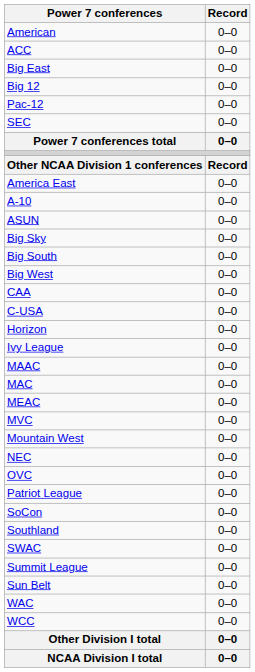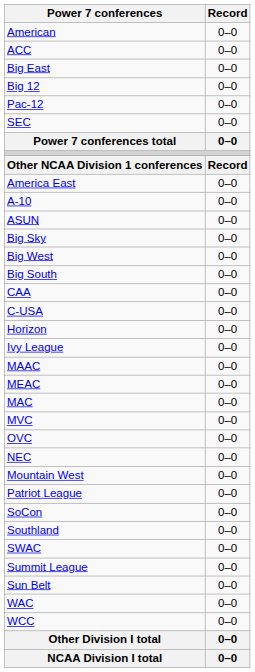 <table class="wikitable">
 <tr>
 <th>Power 7 conferences</th>
 <th>Record</th>
 </tr>
 <tr>
 <td><a href='#'>American</a></td>
 <td align=center>0–0</td>
 </tr>
 <tr>
 <td><a href='#'>ACC</a></td>
 <td align=center>0–0</td>
 </tr>
 <tr>
 <td><a href='#'>Big East</a></td>
 <td align=center>0–0</td>
 </tr>
 <tr>
 <td><a href='#'>Big 12</a></td>
 <td align=center>0–0</td>
 </tr>
 <tr>
 <td><a href='#'>Pac-12</a></td>
 <td align=center>0–0</td>
 </tr>
 <tr>
 <td><a href='#'>SEC</a></td>
 <td align=center>0–0</td>
 </tr>
 <tr>
 <th>Power 7 conferences total</th>
 <th>0–0</th>
 </tr>
 <tr>
 <th colspan="2" style="background:lightgrey;"></th>
 </tr>
 <tr>
 <th>Other NCAA Division 1 conferences</th>
 <th>Record</th>
 </tr>
 <tr>
 <td><a href='#'>America East</a></td>
 <td align=center>0–0</td>
 </tr>
 <tr>
 <td><a href='#'>A-10</a></td>
 <td align=center>0–0</td>
 </tr>
 <tr>
 <td><a href='#'>ASUN</a></td>
 <td align=center>0–0</td>
 </tr>
 <tr>
 <td><a href='#'>Big Sky</a></td>
 <td align=center>0–0</td>
 </tr>
 <tr>
-<td><a href='#'>Big South</a></td>
+<td><a href='#'>Big West</a></td>
 <td align=center>0–0</td>
 </tr>
 <tr>
-<td><a href='#'>Big West</a></td>
+<td><a href='#'>Big South</a></td>
 <td align=center>0–0</td>
 </tr>
 <tr>
 <td><a href='#'>CAA</a></td>
 <td align=center>0–0</td>
 </tr>
 <tr>
 <td><a href='#'>C-USA</a></td>
 <td align=center>0–0</td>
 </tr>
 <tr>
 <td><a href='#'>Horizon</a></td>
 <td align=center>0–0</td>
 </tr>
 <tr>
 <td><a href='#'>Ivy League</a></td>
 <td align=center>0–0</td>
 </tr>
 <tr>
 <td><a href='#'>MAAC</a></td>
 <td align=center>0–0</td>
 </tr>
 <tr>
-<td><a href='#'>MAC</a></td>
+<td><a href='#'>MEAC</a></td>
 <td align=center>0–0</td>
 </tr>
 <tr>
-<td><a href='#'>MEAC</a></td>
+<td><a href='#'>MAC</a></td>
 <td align=center>0–0</td>
 </tr>
 <tr>
 <td><a href='#'>MVC</a></td>
 <td align=center>0–0</td>
 </tr>
 <tr>
-<td><a href='#'>Mountain West</a></td>
+<td><a href='#'>OVC</a></td>
 <td align=center>0–0</td>
 </tr>
 <tr>
 <td><a href='#'>NEC</a></td>
 <td align=center>0–0</td>
 </tr>
 <tr>
-<td><a href='#'>OVC</a></td>
+<td><a href='#'>Mountain West</a></td>
 <td align=center>0–0</td>
 </tr>
 <tr>
 <td><a href='#'>Patriot League</a></td>
 <td align=center>0–0</td>
 </tr>
 <tr>
 <td><a href='#'>SoCon</a></td>
 <td align=center>0–0</td>
 </tr>
 <tr>
 <td><a href='#'>Southland</a></td>
 <td align=center>0–0</td>
 </tr>
 <tr>
 <td><a href='#'>SWAC</a></td>
 <td align=center>0–0</td>
 </tr>
 <tr>
 <td><a href='#'>Summit League</a></td>
 <td align=center>0–0</td>
 </tr>
 <tr>
 <td><a href='#'>Sun Belt</a></td>
 <td align=center>0–0</td>
 </tr>
 <tr>
 <td><a href='#'>WAC</a></td>
 <td align=center>0–0</td>
 </tr>
 <tr>
 <td><a href='#'>WCC</a></td>
 <td align=center>0–0</td>
 </tr>
 <tr>
 <th>Other Division I total</th>
 <th>0–0</th>
 </tr>
 <tr>
 <th>NCAA Division I total</th>
 <th>0–0</th>
 </tr>
 </table>
